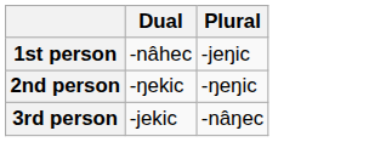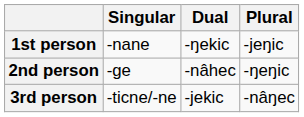 <table class="wikitable">
 <tr>
 <th></th>
+<th>Singular</th>
 <th>Dual</th>
 <th>Plural</th>
 </tr>
 <tr>
 <th>1st person</th>
-<td>-nâhec</td>
+<td>-nane</td>
+<td>-ŋekic</td>
 <td>-jeŋic</td>
 </tr>
 <tr>
 <th>2nd person</th>
-<td>-ŋekic</td>
+<td>-ge</td>
+<td>-nâhec</td>
 <td>-ŋeŋic</td>
 </tr>
 <tr>
 <th>3rd person</th>
+<td>-ticne/-ne</td>
 <td>-jekic</td>
 <td>-nâŋec</td>
 </tr>
 </table>
